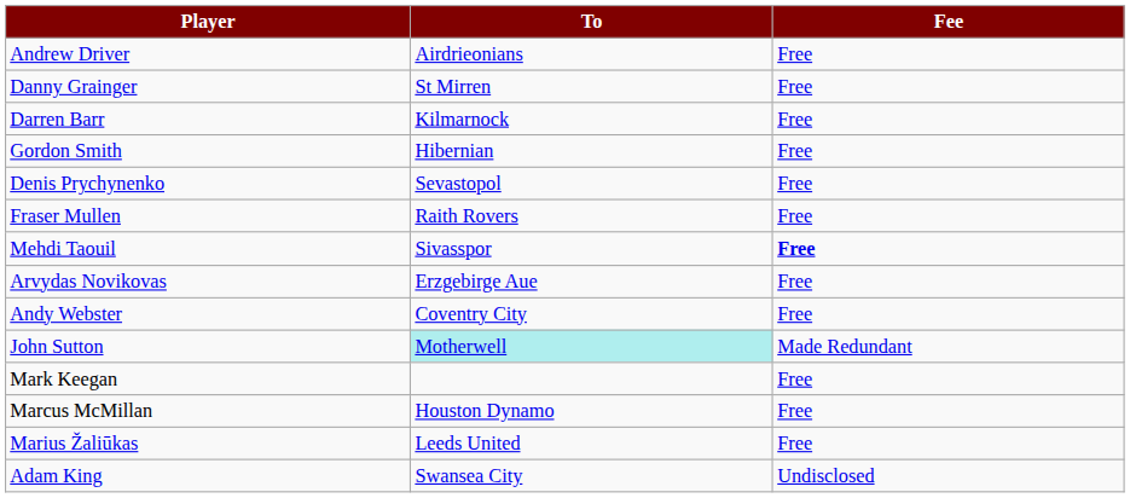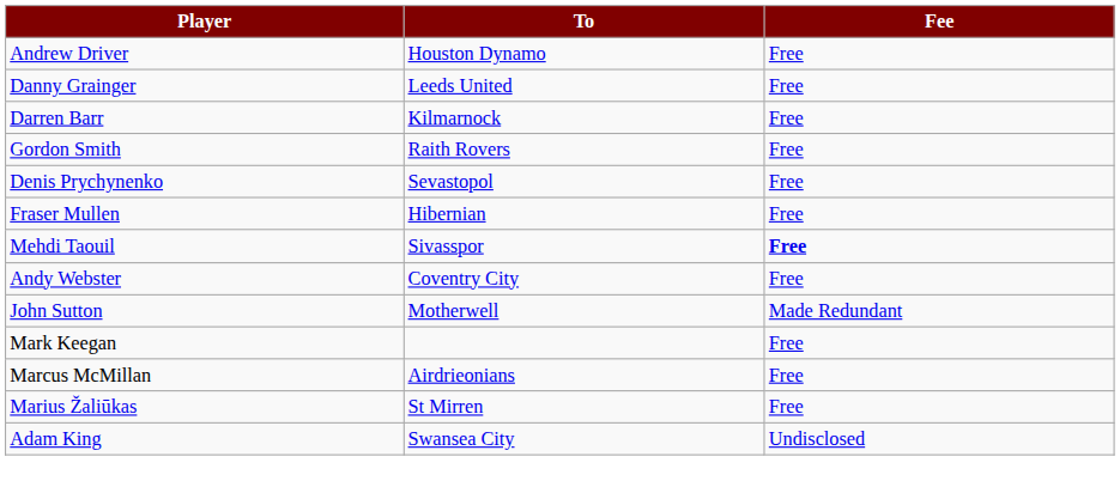 <table class="wikitable" style="text-align:left; font-size:95%;width:98%;">
 <tr>
 <th style="background:maroon; color:white;">Player</th>
 <th style="background:maroon; color:white;">To</th>
 <th style="background:maroon; color:white;">Fee</th>
 </tr>
 <tr>
 <td> <a href='#'>Andrew Driver</a></td>
-<td> <a href='#'>Airdrieonians</a></td>
+<td> <a href='#'>Houston Dynamo</a></td>
 <td><a href='#'>Free</a></td>
 </tr>
 <tr>
 <td> <a href='#'>Danny Grainger</a></td>
-<td> <a href='#'>St Mirren</a></td>
+<td> <a href='#'>Leeds United</a></td>
 <td><a href='#'>Free</a></td>
 </tr>
 <tr>
 <td> <a href='#'>Darren Barr</a></td>
 <td> <a href='#'>Kilmarnock</a></td>
 <td><a href='#'>Free</a></td>
 </tr>
 <tr>
 <td> <a href='#'>Gordon Smith</a></td>
-<td> <a href='#'>Hibernian</a></td>
+<td> <a href='#'>Raith Rovers</a></td>
 <td><a href='#'>Free</a></td>
 </tr>
 <tr>
 <td> <a href='#'>Denis Prychynenko</a></td>
 <td> <a href='#'>Sevastopol</a></td>
 <td><a href='#'>Free</a></td>
 </tr>
 <tr>
 <td> <a href='#'>Fraser Mullen</a></td>
-<td> <a href='#'>Raith Rovers</a></td>
+<td> <a href='#'>Hibernian</a></td>
 <td><a href='#'>Free</a></td>
 </tr>
 <tr>
 <td> <a href='#'>Mehdi Taouil</a></td>
 <td> <a href='#'>Sivasspor</a></td>
 <td><strong><a href='#'>Free</a></strong></td>
 </tr>
 <tr>
-<td> <a href='#'>Arvydas Novikovas</a></td>
-<td> <a href='#'>Erzgebirge Aue</a></td>
-<td><a href='#'>Free</a></td>
-</tr>
-<tr>
 <td> <a href='#'>Andy Webster</a></td>
 <td> <a href='#'>Coventry City</a></td>
 <td><a href='#'>Free</a></td>
 </tr>
 <tr>
 <td> <a href='#'>John Sutton</a></td>
-<td style="background: paleturquoise;"> <a href='#'>Motherwell</a></td>
+<td> <a href='#'>Motherwell</a></td>
 <td><a href='#'>Made Redundant</a></td>
 </tr>
 <tr>
 <td> Mark Keegan</td>
 <td></td>
 <td><a href='#'>Free</a></td>
 </tr>
 <tr>
 <td> Marcus McMillan</td>
-<td> <a href='#'>Houston Dynamo</a></td>
+<td> <a href='#'>Airdrieonians</a></td>
 <td><a href='#'>Free</a></td>
 </tr>
 <tr>
 <td> <a href='#'>Marius Žaliūkas</a></td>
-<td> <a href='#'>Leeds United</a></td>
+<td> <a href='#'>St Mirren</a></td>
 <td><a href='#'>Free</a></td>
 </tr>
 <tr>
 <td> <a href='#'>Adam King</a></td>
 <td> <a href='#'>Swansea City</a></td>
 <td><a href='#'>Undisclosed</a></td>
 </tr>
 </table>
